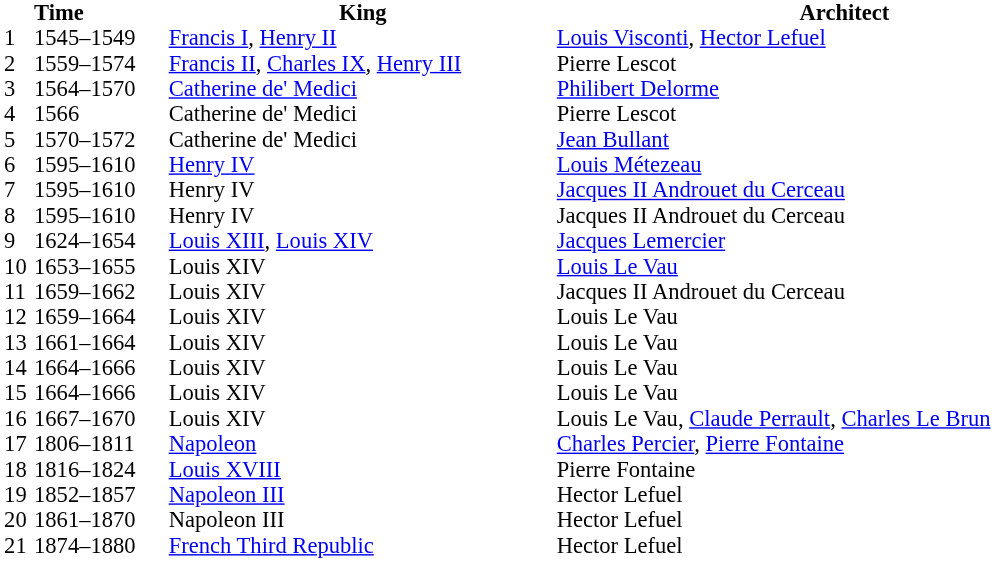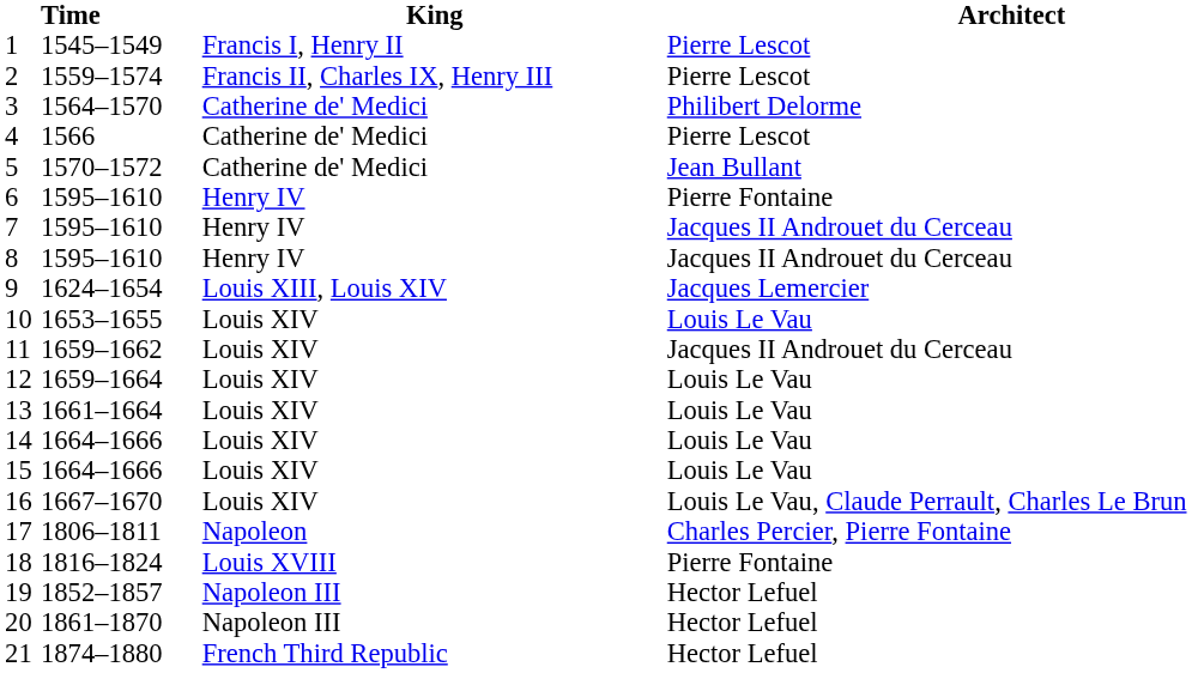 <table width= 800 cellspacing="0" cellpadding="0" style="margin: 10px auto">
 <tr>
 <td></td>
 <td></td>
 <td><strong>Time</strong></td>
 <th>King</th>
 <th>Architect</th>
 </tr>
 <tr>
 <td>1</td>
 <td></td>
 <td>1545–1549</td>
 <td><a href='#'>Francis I</a>, <a href='#'>Henry II</a></td>
-<td><a href='#'>Louis Visconti</a>, <a href='#'>Hector Lefuel</a></td>
+<td><a href='#'>Pierre Lescot</a></td>
 </tr>
 <tr>
 <td>2</td>
 <td></td>
 <td>1559–1574</td>
 <td><a href='#'>Francis II</a>, <a href='#'>Charles IX</a>, <a href='#'>Henry III</a></td>
 <td>Pierre Lescot</td>
 </tr>
 <tr>
 <td>3</td>
 <td></td>
 <td>1564–1570</td>
 <td><a href='#'>Catherine de' Medici</a></td>
 <td><a href='#'>Philibert Delorme</a></td>
 </tr>
 <tr>
 <td>4</td>
 <td></td>
 <td>1566 </td>
 <td>Catherine de' Medici</td>
 <td>Pierre Lescot</td>
 </tr>
 <tr>
 <td>5</td>
 <td></td>
 <td>1570–1572</td>
 <td>Catherine de' Medici</td>
 <td><a href='#'>Jean Bullant</a></td>
 </tr>
 <tr>
 <td>6</td>
 <td></td>
 <td>1595–1610</td>
 <td><a href='#'>Henry IV</a></td>
-<td><a href='#'>Louis Métezeau</a></td>
+<td>Pierre Fontaine</td>
 </tr>
 <tr>
 <td>7</td>
 <td></td>
 <td>1595–1610</td>
 <td>Henry IV</td>
 <td><a href='#'>Jacques II Androuet du Cerceau</a></td>
 </tr>
 <tr>
 <td>8</td>
 <td></td>
 <td>1595–1610</td>
 <td>Henry IV</td>
 <td>Jacques II Androuet du Cerceau</td>
 </tr>
 <tr>
 <td>9</td>
 <td></td>
 <td>1624–1654</td>
 <td><a href='#'>Louis XIII</a>, <a href='#'>Louis XIV</a></td>
 <td><a href='#'>Jacques Lemercier</a></td>
 </tr>
 <tr>
 <td>10</td>
 <td></td>
 <td>1653–1655</td>
 <td>Louis XIV</td>
 <td><a href='#'>Louis Le Vau</a></td>
 </tr>
 <tr>
 <td>11</td>
 <td></td>
 <td>1659–1662</td>
 <td>Louis XIV</td>
 <td>Jacques II Androuet du Cerceau</td>
 </tr>
 <tr>
 <td>12</td>
 <td></td>
 <td>1659–1664</td>
 <td>Louis XIV</td>
 <td>Louis Le Vau</td>
 </tr>
 <tr>
 <td>13</td>
 <td></td>
 <td>1661–1664</td>
 <td>Louis XIV</td>
 <td>Louis Le Vau</td>
 </tr>
 <tr>
 <td>14</td>
 <td></td>
 <td>1664–1666</td>
 <td>Louis XIV</td>
 <td>Louis Le Vau</td>
 </tr>
 <tr>
 <td>15</td>
 <td></td>
 <td>1664–1666</td>
 <td>Louis XIV</td>
 <td>Louis Le Vau</td>
 </tr>
 <tr>
 <td>16</td>
 <td></td>
 <td>1667–1670</td>
 <td>Louis XIV</td>
 <td>Louis Le Vau, <a href='#'>Claude Perrault</a>, <a href='#'>Charles Le Brun</a></td>
 </tr>
 <tr>
 <td>17</td>
 <td></td>
 <td>1806–1811</td>
 <td><a href='#'>Napoleon</a></td>
 <td><a href='#'>Charles Percier</a>, <a href='#'>Pierre Fontaine</a></td>
 </tr>
 <tr>
 <td>18</td>
 <td></td>
 <td>1816–1824</td>
 <td><a href='#'>Louis XVIII</a></td>
 <td>Pierre Fontaine</td>
 </tr>
 <tr>
 <td>19</td>
 <td></td>
 <td>1852–1857</td>
 <td><a href='#'>Napoleon III</a></td>
 <td>Hector Lefuel</td>
 </tr>
 <tr>
 <td>20</td>
 <td></td>
 <td>1861–1870</td>
 <td>Napoleon III</td>
 <td>Hector Lefuel</td>
 </tr>
 <tr>
 <td>21</td>
 <td></td>
 <td>1874–1880</td>
 <td><a href='#'>French Third Republic</a></td>
 <td>Hector Lefuel</td>
 </tr>
 <tr>
 </tr>
 </table>
